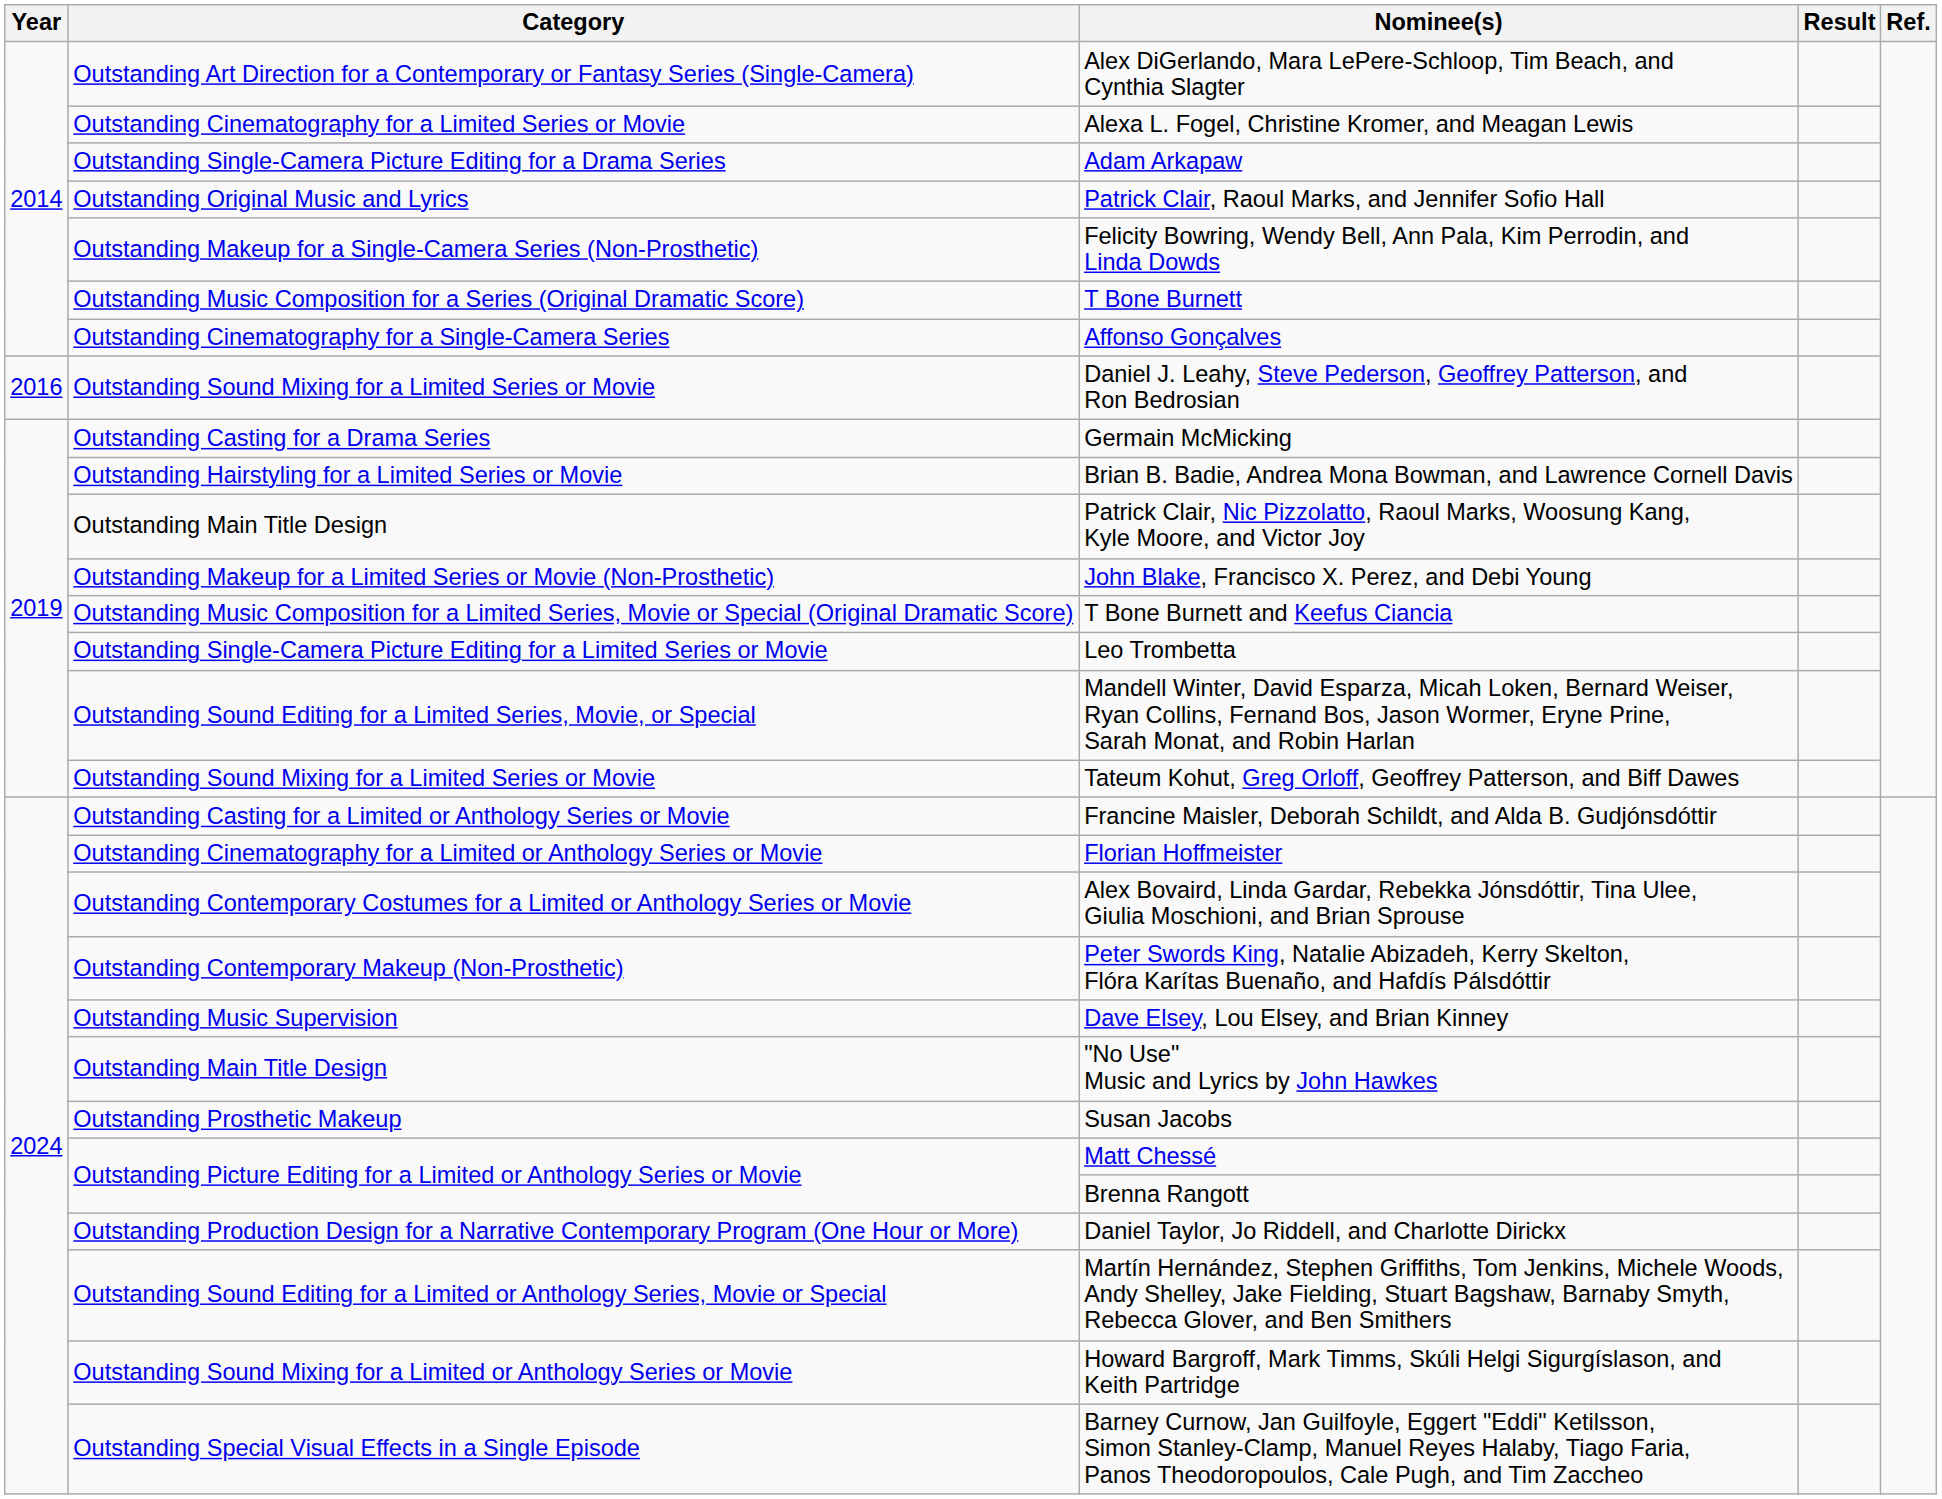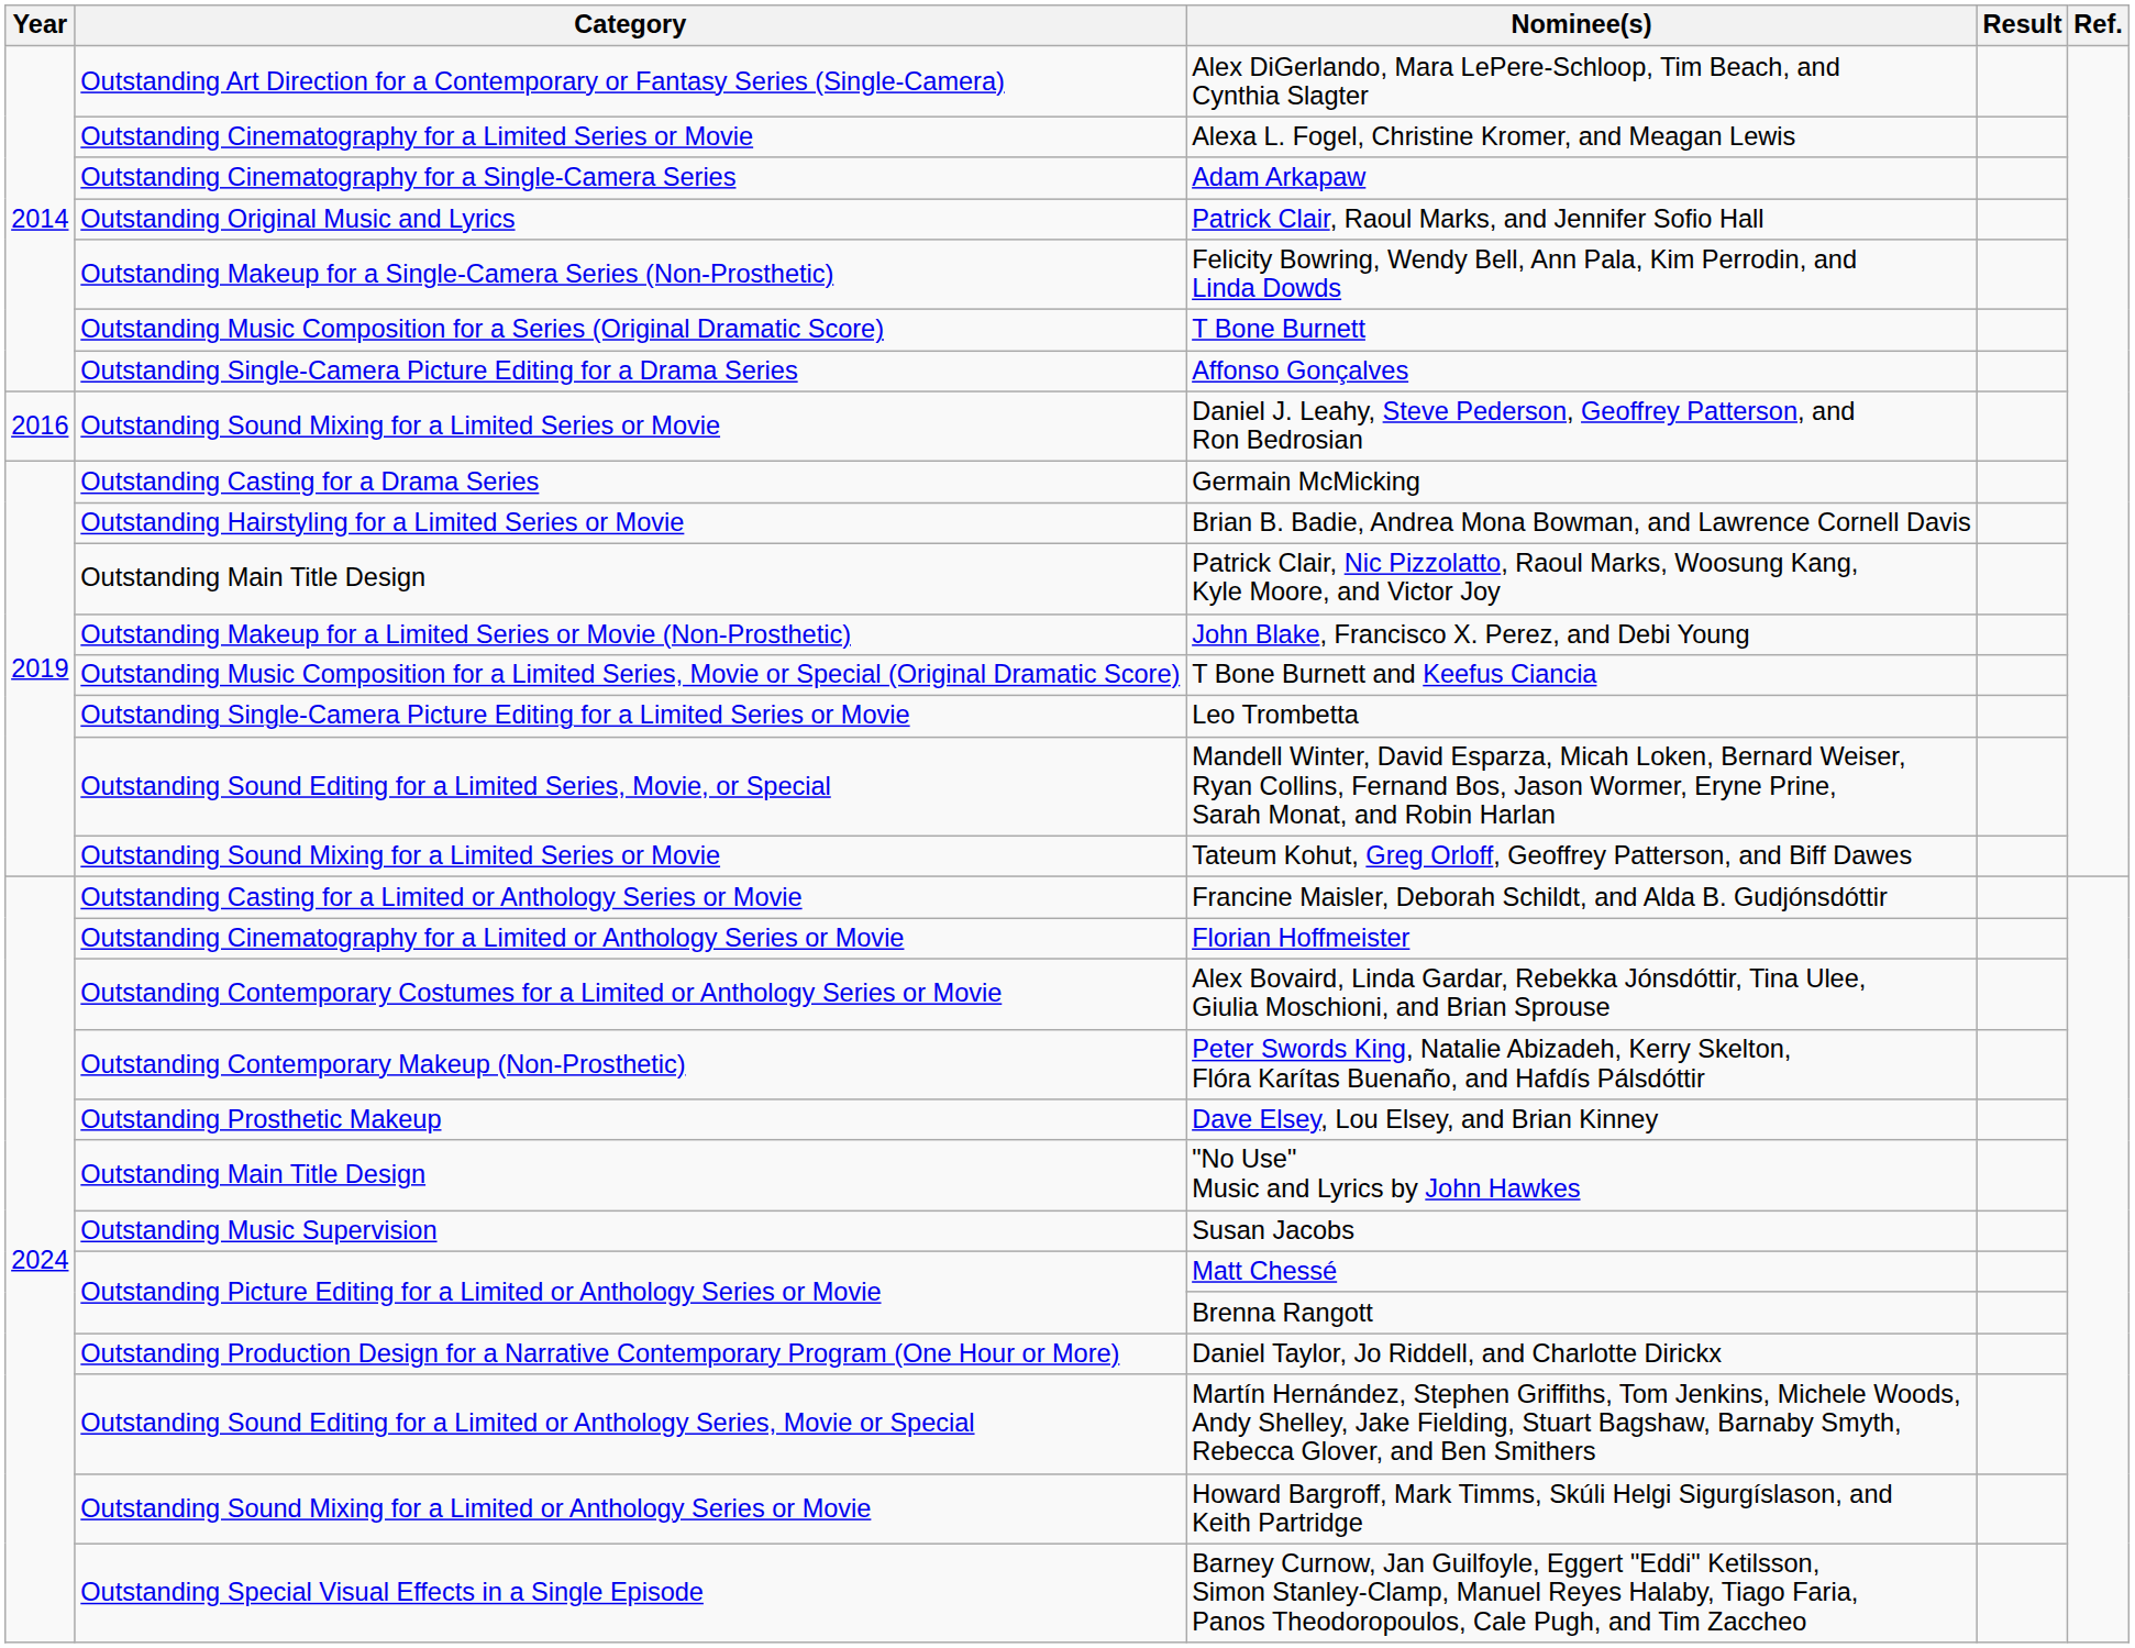 <table class="wikitable plainrowheaders">
 <tr>
 <th>Year</th>
 <th>Category</th>
 <th>Nominee(s)</th>
 <th>Result</th>
 <th>Ref.</th>
 </tr>
 <tr>
 <td rowspan="7"><a href='#'>2014</a></td>
 <td><a href='#'>Outstanding Art Direction for a Contemporary or Fantasy Series (Single-Camera)</a></td>
 <td>Alex DiGerlando, Mara LePere-Schloop, Tim Beach, and <br> Cynthia Slagter </td>
 <td></td>
 <td align="center" rowspan="16"></td>
 </tr>
 <tr>
 <td><a href='#'>Outstanding Cinematography for a Limited Series or Movie</a></td>
 <td>Alexa L. Fogel, Christine Kromer, and Meagan Lewis</td>
 <td></td>
 </tr>
 <tr>
-<td><a href='#'>Outstanding Single-Camera Picture Editing for a Drama Series</a></td>
+<td><a href='#'>Outstanding Cinematography for a Single-Camera Series</a></td>
 <td><a href='#'>Adam Arkapaw</a> </td>
 <td></td>
 </tr>
 <tr>
 <td><a href='#'>Outstanding Original Music and Lyrics</a></td>
 <td><a href='#'>Patrick Clair</a>, Raoul Marks, and Jennifer Sofio Hall</td>
 <td></td>
 </tr>
 <tr>
 <td><a href='#'>Outstanding Makeup for a Single-Camera Series (Non-Prosthetic)</a></td>
 <td>Felicity Bowring, Wendy Bell, Ann Pala, Kim Perrodin, and <br> <a href='#'>Linda Dowds</a> </td>
 <td></td>
 </tr>
 <tr>
 <td><a href='#'>Outstanding Music Composition for a Series (Original Dramatic Score)</a></td>
 <td><a href='#'>T Bone Burnett</a> </td>
 <td></td>
 </tr>
 <tr>
-<td><a href='#'>Outstanding Cinematography for a Single-Camera Series</a></td>
+<td><a href='#'>Outstanding Single-Camera Picture Editing for a Drama Series</a></td>
 <td><a href='#'>Affonso Gonçalves</a> </td>
 <td></td>
 </tr>
 <tr>
 <td><a href='#'>2016</a></td>
 <td><a href='#'>Outstanding Sound Mixing for a Limited Series or Movie</a></td>
 <td>Daniel J. Leahy, <a href='#'>Steve Pederson</a>, <a href='#'>Geoffrey Patterson</a>, and <br> Ron Bedrosian </td>
 <td></td>
 </tr>
 <tr>
 <td rowspan="8"><a href='#'>2019</a></td>
 <td><a href='#'>Outstanding Casting for a Drama Series</a></td>
 <td>Germain McMicking </td>
 <td></td>
 </tr>
 <tr>
 <td><a href='#'>Outstanding Hairstyling for a Limited Series or Movie</a></td>
 <td>Brian B. Badie, Andrea Mona Bowman, and Lawrence Cornell Davis</td>
 <td></td>
 </tr>
 <tr>
 <td>Outstanding Main Title Design</td>
 <td>Patrick Clair, <a href='#'>Nic Pizzolatto</a>, Raoul Marks, Woosung Kang, <br> Kyle Moore, and Victor Joy</td>
 <td></td>
 </tr>
 <tr>
 <td><a href='#'>Outstanding Makeup for a Limited Series or Movie (Non-Prosthetic)</a></td>
 <td><a href='#'>John Blake</a>, Francisco X. Perez, and Debi Young</td>
 <td></td>
 </tr>
 <tr>
 <td><a href='#'>Outstanding Music Composition for a Limited Series, Movie or Special (Original Dramatic Score)</a></td>
 <td>T Bone Burnett and <a href='#'>Keefus Ciancia</a> </td>
 <td></td>
 </tr>
 <tr>
 <td><a href='#'>Outstanding Single-Camera Picture Editing for a Limited Series or Movie</a></td>
 <td>Leo Trombetta </td>
 <td></td>
 </tr>
 <tr>
 <td><a href='#'>Outstanding Sound Editing for a Limited Series, Movie, or Special</a></td>
 <td>Mandell Winter, David Esparza, Micah Loken, Bernard Weiser, <br> Ryan Collins, Fernand Bos, Jason Wormer, Eryne Prine, <br> Sarah Monat, and Robin Harlan </td>
 <td></td>
 </tr>
 <tr>
 <td><a href='#'>Outstanding Sound Mixing for a Limited Series or Movie</a></td>
 <td>Tateum Kohut, <a href='#'>Greg Orloff</a>, Geoffrey Patterson, and Biff Dawes <br> </td>
 <td></td>
 </tr>
 <tr>
 <td rowspan="13"><a href='#'>2024</a></td>
 <td><a href='#'>Outstanding Casting for a Limited or Anthology Series or Movie</a></td>
 <td>Francine Maisler, Deborah Schildt, and Alda B. Gudjónsdóttir</td>
 <td></td>
 <td align="center" rowspan="13"></td>
 </tr>
 <tr>
 <td><a href='#'>Outstanding Cinematography for a Limited or Anthology Series or Movie</a></td>
 <td><a href='#'>Florian Hoffmeister</a> </td>
 <td></td>
 </tr>
 <tr>
 <td><a href='#'>Outstanding Contemporary Costumes for a Limited or Anthology Series or Movie</a></td>
 <td>Alex Bovaird, Linda Gardar, Rebekka Jónsdóttir, Tina Ulee, <br> Giulia Moschioni, and Brian Sprouse </td>
 <td></td>
 </tr>
 <tr>
 <td><a href='#'>Outstanding Contemporary Makeup (Non-Prosthetic)</a></td>
 <td><a href='#'>Peter Swords King</a>, Natalie Abizadeh, Kerry Skelton, <br> Flóra Karítas Buenaño, and Hafdís Pálsdóttir </td>
 <td></td>
 </tr>
 <tr>
-<td><a href='#'>Outstanding Music Supervision</a></td>
+<td><a href='#'>Outstanding Prosthetic Makeup</a></td>
 <td><a href='#'>Dave Elsey</a>, Lou Elsey, and Brian Kinney </td>
 <td></td>
 </tr>
 <tr>
 <td><a href='#'>Outstanding Main Title Design</a></td>
 <td>"No Use"  <br> Music and Lyrics by <a href='#'>John Hawkes</a></td>
 <td></td>
 </tr>
 <tr>
-<td><a href='#'>Outstanding Prosthetic Makeup</a></td>
+<td><a href='#'>Outstanding Music Supervision</a></td>
 <td>Susan Jacobs </td>
 <td></td>
 </tr>
 <tr>
 <td rowspan="2"><a href='#'>Outstanding Picture Editing for a Limited or Anthology Series or Movie</a></td>
 <td><a href='#'>Matt Chessé</a> </td>
 <td></td>
 </tr>
 <tr>
 <td>Brenna Rangott </td>
 <td></td>
 </tr>
 <tr>
 <td><a href='#'>Outstanding Production Design for a Narrative Contemporary Program (One Hour or More)</a></td>
 <td>Daniel Taylor, Jo Riddell, and Charlotte Dirickx</td>
 <td></td>
 </tr>
 <tr>
 <td><a href='#'>Outstanding Sound Editing for a Limited or Anthology Series, Movie or Special</a></td>
 <td>Martín Hernández, Stephen Griffiths, Tom Jenkins, Michele Woods, <br> Andy Shelley, Jake Fielding, Stuart Bagshaw, Barnaby Smyth, <br> Rebecca Glover, and Ben Smithers </td>
 <td></td>
 </tr>
 <tr>
 <td><a href='#'>Outstanding Sound Mixing for a Limited or Anthology Series or Movie</a></td>
 <td>Howard Bargroff, Mark Timms, Skúli Helgi Sigurgíslason, and <br> Keith Partridge </td>
 <td></td>
 </tr>
 <tr>
 <td><a href='#'>Outstanding Special Visual Effects in a Single Episode</a></td>
 <td>Barney Curnow, Jan Guilfoyle, Eggert "Eddi" Ketilsson, <br> Simon Stanley-Clamp, Manuel Reyes Halaby, Tiago Faria, <br> Panos Theodoropoulos, Cale Pugh, and Tim Zaccheo </td>
 <td></td>
 </tr>
 </table>
